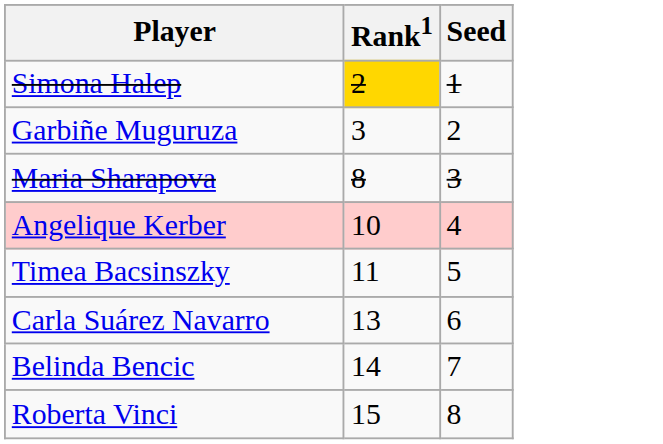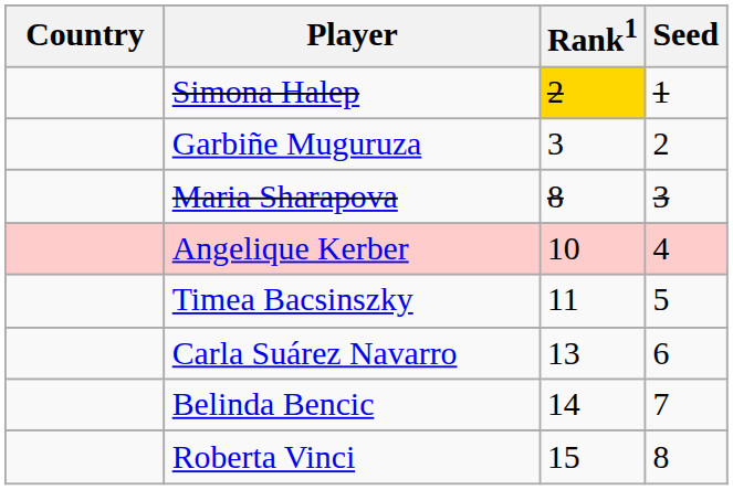 <table class="sortable wikitable">
 <tr>
+<th width=70>Country</th>
 <th width=175>Player</th>
 <th>Rank<sup>1</sup></th>
 <th>Seed</th>
 </tr>
 <tr>
+<td><s></s></td>
 <td><s><a href='#'>Simona Halep</a></s></td>
 <td style="background: gold;"><s>2</s></td>
 <td><s>1</s></td>
 </tr>
 <tr>
+<td></td>
 <td><a href='#'>Garbiñe Muguruza</a></td>
 <td>3</td>
 <td>2</td>
 </tr>
 <tr>
+<td><s></s></td>
 <td><s><a href='#'>Maria Sharapova</a></s></td>
 <td><s>8</s></td>
 <td><s>3</s></td>
 </tr>
 <tr style="background:#fcc;">
+<td></td>
 <td><a href='#'>Angelique Kerber</a></td>
 <td>10</td>
 <td>4</td>
 </tr>
 <tr>
+<td></td>
 <td><a href='#'>Timea Bacsinszky</a></td>
 <td>11</td>
 <td>5</td>
 </tr>
 <tr>
+<td></td>
 <td><a href='#'>Carla Suárez Navarro</a></td>
 <td>13</td>
 <td>6</td>
 </tr>
 <tr>
+<td></td>
 <td><a href='#'>Belinda Bencic</a></td>
 <td>14</td>
 <td>7</td>
 </tr>
 <tr>
+<td></td>
 <td><a href='#'>Roberta Vinci</a></td>
 <td>15</td>
 <td>8</td>
 </tr>
 </table>
